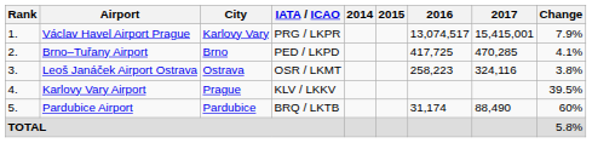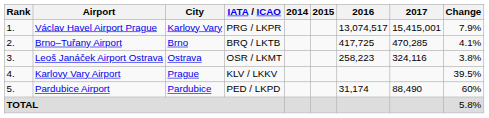 <table class="wikitable sortable">
 <tr>
 <th>Rank</th>
 <th>Airport</th>
 <th>City</th>
 <th><a href='#'>IATA</a> / <a href='#'>ICAO</a></th>
 <th data-sort-type="number">2014</th>
 <th data-sort-type="number">2015</th>
 <th>2016</th>
 <th>2017</th>
 <th>Change</th>
 </tr>
 <tr>
 <td>1.</td>
 <td><a href='#'>Václav Havel Airport Prague</a></td>
 <td><a href='#'>Karlovy Vary</a></td>
 <td>PRG / LKPR</td>
 <td style="text-align: right"></td>
 <td style="text-align: right"></td>
 <td>13,074,517</td>
 <td>15,415,001</td>
 <td style="text-align:right;"> 7.9%</td>
 </tr>
 <tr>
 <td>2.</td>
 <td><a href='#'>Brno–Tuřany Airport</a></td>
 <td><a href='#'>Brno</a></td>
-<td>PED / LKPD</td>
+<td>BRQ / LKTB</td>
 <td style="text-align: right"></td>
 <td align="right"></td>
 <td>417,725</td>
 <td>470,285</td>
 <td style="text-align:right;"> 4.1%</td>
 </tr>
 <tr>
 <td>3.</td>
 <td><a href='#'>Leoš Janáček Airport Ostrava</a></td>
 <td><a href='#'>Ostrava</a></td>
 <td>OSR / LKMT</td>
 <td style="text-align: right"></td>
 <td align="right"></td>
 <td>258,223</td>
 <td>324,116</td>
 <td style="text-align:right;"> 3.8%</td>
 </tr>
 <tr>
 <td>4.</td>
 <td><a href='#'>Karlovy Vary Airport</a></td>
 <td><a href='#'>Prague</a></td>
 <td>KLV / LKKV</td>
 <td style="text-align: right"></td>
 <td style="text-align: right"></td>
 <td></td>
 <td></td>
 <td style="text-align:right;"> 39.5%</td>
 </tr>
 <tr>
 <td>5.</td>
 <td><a href='#'>Pardubice Airport</a></td>
 <td><a href='#'>Pardubice</a></td>
-<td>BRQ / LKTB</td>
+<td>PED / LKPD</td>
 <td style="text-align: right"></td>
 <td style="text-align: right"></td>
 <td>31,174</td>
 <td>88,490</td>
 <td style="text-align:right;"> 60%</td>
 </tr>
 <tr class="sortbottom" style="background:#ddd;">
 <td colspan="4"><strong>TOTAL</strong></td>
 <td style="text-align: right"></td>
 <td style="text-align: right"></td>
 <td></td>
 <td></td>
 <td style="text-align:right;"> 5.8%</td>
 </tr>
 </table>
